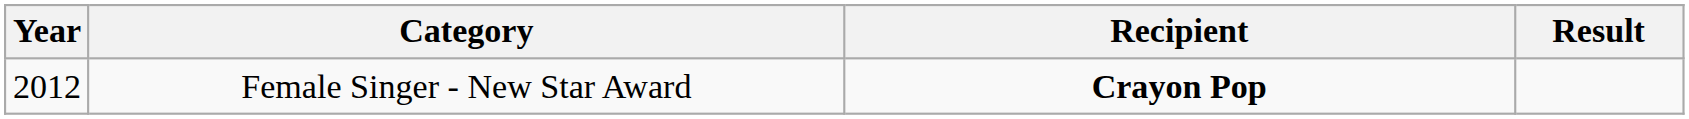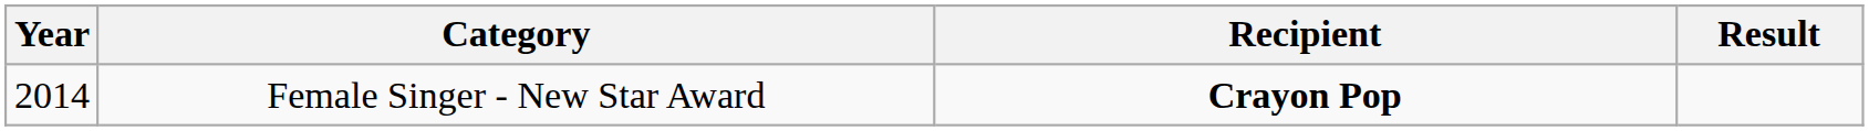 <table class="wikitable" style="text-align:center">
 <tr>
 <th width="5%">Year</th>
 <th width="45%">Category</th>
 <th width="40%">Recipient</th>
 <th width="10%">Result</th>
 </tr>
 <tr>
-<td>2012</td>
+<td>2014</td>
 <td>Female Singer - New Star Award</td>
 <td><strong>Crayon Pop</strong></td>
 <td></td>
 </tr>
 </table>
